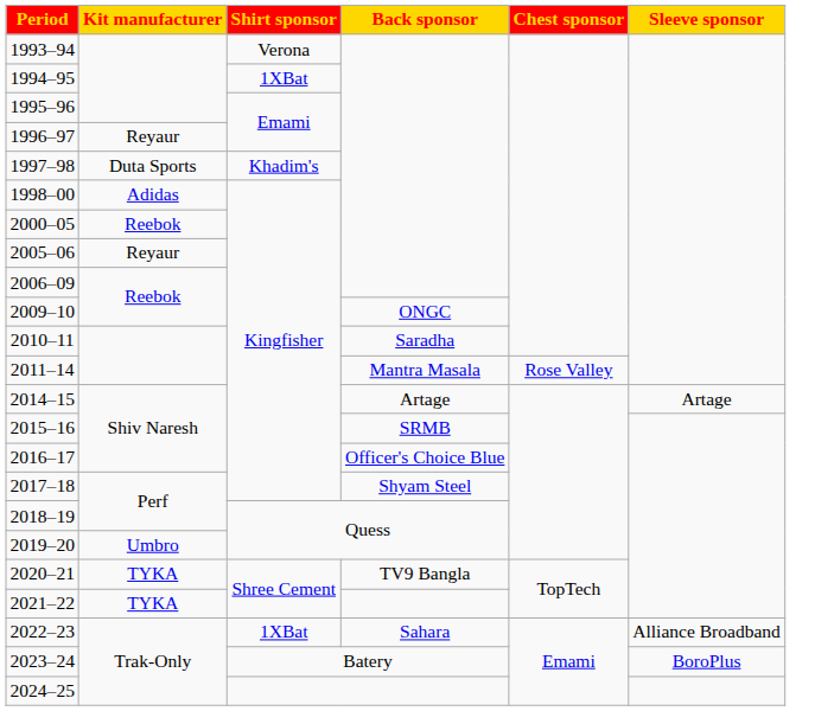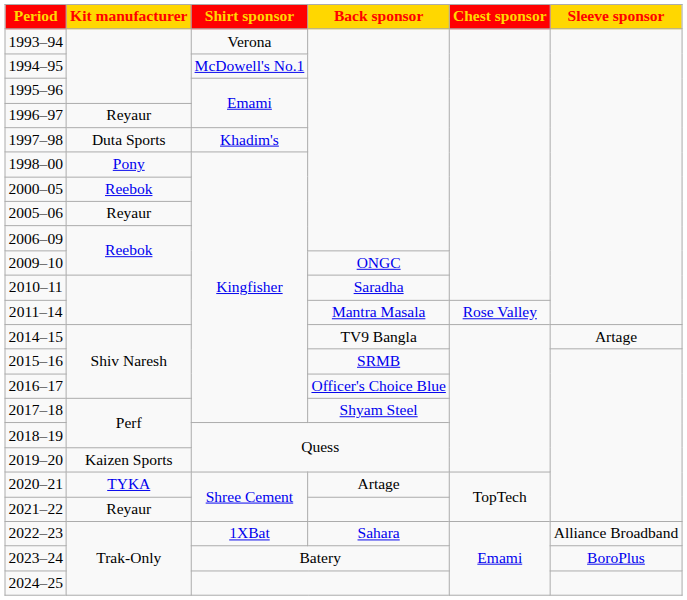 <table class="wikitable" style="text-align:center;margin-left:1em;float:center">
 <tr>
 <th colspan="1" style="background:Red; color:Gold; text-align:center;">Period</th>
 <th colspan="1" style="background:Gold; color:Red; text-align:center;">Kit manufacturer</th>
 <th colspan="1" style="background:Red; color:Gold; text-align:center;">Shirt sponsor</th>
 <th colspan="1" style="background:Gold; color:Red; text-align:center;">Back sponsor</th>
 <th colspan="1" style="background:Red; color:Gold; text-align:center;">Chest sponsor</th>
 <th colspan="1" style="background:Gold; color:Red; text-align:center;">Sleeve sponsor</th>
 </tr>
 <tr>
 <td>1993–94</td>
 <td rowspan="3"></td>
 <td>Verona</td>
 <td rowspan="9"></td>
 <td rowspan="11"></td>
 <td rowspan="12"></td>
 </tr>
 <tr>
 <td>1994–95</td>
-<td><a href='#'>1XBat</a></td>
+<td><a href='#'>McDowell's No.1</a></td>
 </tr>
 <tr>
 <td>1995–96</td>
 <td rowspan="2"><a href='#'>Emami</a></td>
 </tr>
 <tr>
 <td>1996–97</td>
 <td>Reyaur</td>
 </tr>
 <tr>
 <td>1997–98</td>
 <td>Duta Sports</td>
 <td><a href='#'>Khadim's</a></td>
 </tr>
 <tr>
 <td>1998–00</td>
-<td><a href='#'>Adidas</a></td>
+<td><a href='#'>Pony</a></td>
 <td rowspan="11"><a href='#'>Kingfisher</a></td>
 </tr>
 <tr>
 <td>2000–05</td>
 <td><a href='#'>Reebok</a></td>
 </tr>
 <tr>
 <td>2005–06</td>
 <td>Reyaur</td>
 </tr>
 <tr>
 <td>2006–09</td>
 <td rowspan="2"><a href='#'>Reebok</a></td>
 </tr>
 <tr>
 <td>2009–10</td>
 <td><a href='#'>ONGC</a></td>
 </tr>
 <tr>
 <td>2010–11</td>
 <td rowspan="2"></td>
 <td><a href='#'>Saradha</a></td>
 </tr>
 <tr>
 <td>2011–14</td>
 <td><a href='#'>Mantra Masala</a></td>
 <td><a href='#'>Rose Valley</a></td>
 </tr>
 <tr>
 <td>2014–15</td>
 <td rowspan="3">Shiv Naresh</td>
-<td>Artage</td>
+<td>TV9 Bangla</td>
 <td rowspan="6"></td>
 <td>Artage</td>
 </tr>
 <tr>
 <td>2015–16</td>
 <td><a href='#'>SRMB</a></td>
 <td rowspan="7"></td>
 </tr>
 <tr>
 <td>2016–17</td>
 <td><a href='#'>Officer's Choice Blue</a></td>
 </tr>
 <tr>
 <td>2017–18</td>
 <td rowspan="2">Perf</td>
 <td><a href='#'>Shyam Steel</a></td>
 </tr>
 <tr>
 <td>2018–19</td>
 <td rowspan="2" colspan="2">Quess</td>
 </tr>
 <tr>
 <td>2019–20</td>
-<td><a href='#'>Umbro</a></td>
+<td>Kaizen Sports</td>
 </tr>
 <tr>
 <td>2020–21</td>
 <td><a href='#'>TYKA</a></td>
 <td rowspan="2"><a href='#'>Shree Cement</a></td>
-<td>TV9 Bangla</td>
+<td>Artage</td>
 <td rowspan="2">TopTech</td>
 </tr>
 <tr>
 <td>2021–22</td>
-<td><a href='#'>TYKA</a></td>
+<td>Reyaur</td>
 </tr>
 <tr>
 <td>2022–23</td>
 <td rowspan="3">Trak-Only</td>
 <td><a href='#'>1XBat</a></td>
 <td><a href='#'>Sahara</a></td>
 <td rowspan="3"><a href='#'>Emami</a></td>
 <td>Alliance Broadband</td>
 </tr>
 <tr>
 <td>2023–24</td>
 <td colspan="2">Batery</td>
 <td><a href='#'>BoroPlus</a></td>
 </tr>
 <tr>
 <td>2024–25</td>
 </tr>
 </table>
